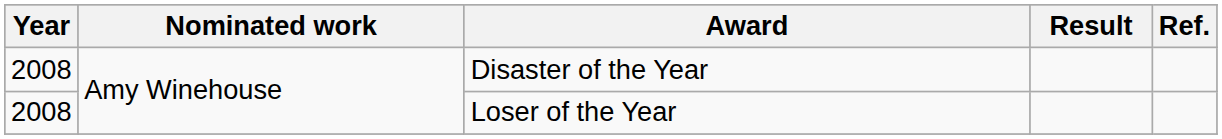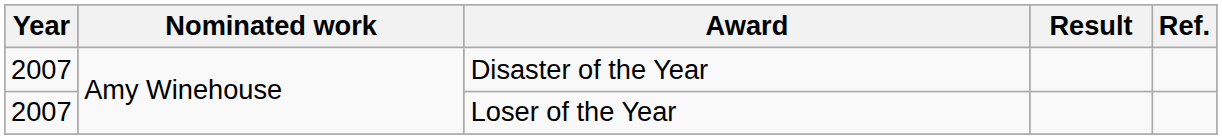 <table class="wikitable">
 <tr>
 <th>Year</th>
 <th width="220">Nominated work</th>
 <th width="325">Award</th>
 <th width="65">Result</th>
 <th>Ref.</th>
 </tr>
 <tr>
-<td>2008</td>
+<td>2007</td>
 <td rowspan=2>Amy Winehouse</td>
 <td>Disaster of the Year</td>
 <td></td>
 <td align="center"></td>
 </tr>
 <tr>
-<td>2008</td>
+<td>2007</td>
 <td>Loser of the Year</td>
 <td></td>
 <td align="center"></td>
 </tr>
 </table>
